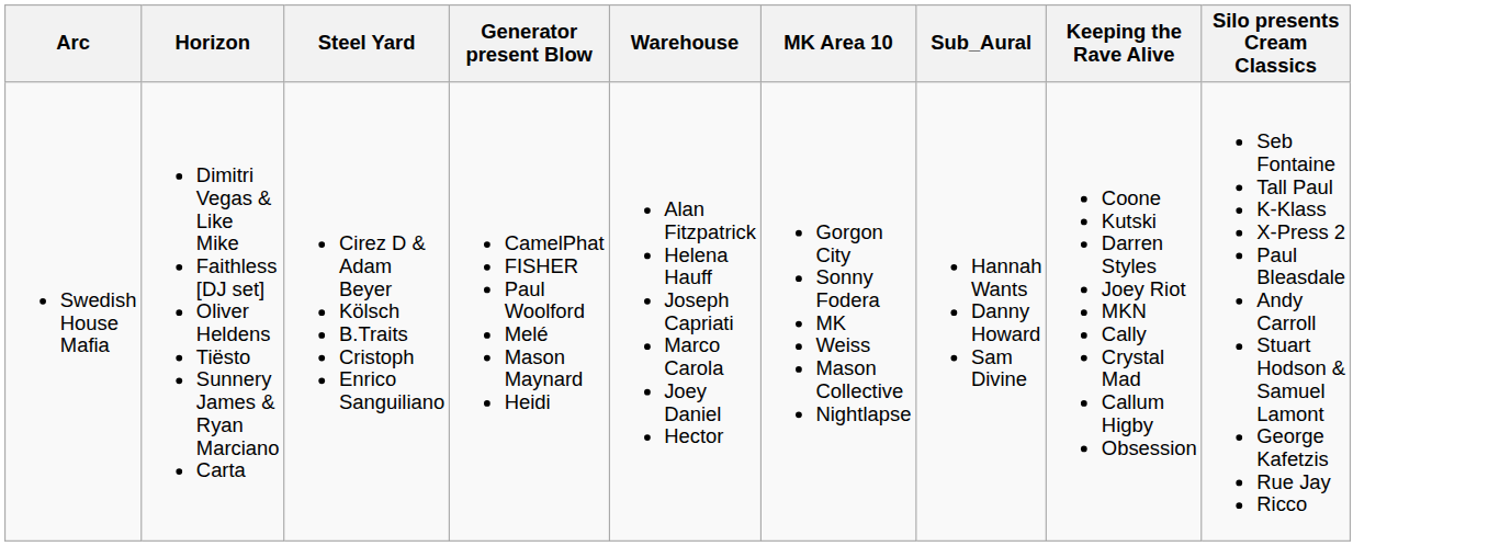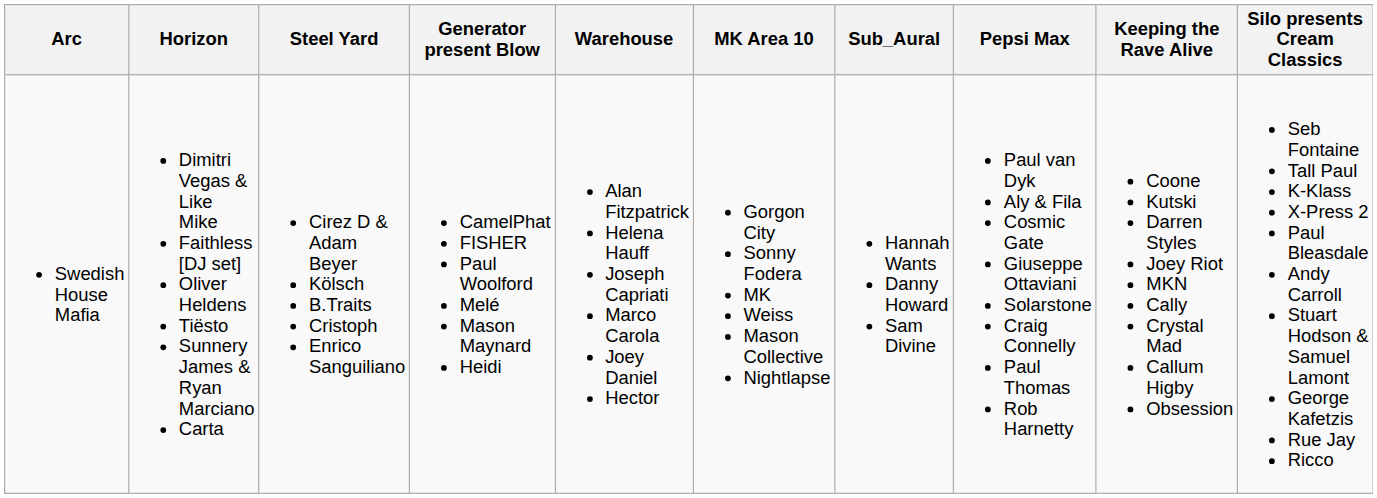 <table class="wikitable">
 <tr>
 <th>Arc</th>
 <th>Horizon</th>
 <th>Steel Yard</th>
 <th>Generator present Blow</th>
 <th>Warehouse</th>
 <th>MK Area 10</th>
 <th>Sub_Aural</th>
+<th>Pepsi Max</th>
 <th>Keeping the Rave Alive</th>
 <th>Silo presents Cream Classics</th>
 </tr>
 <tr>
 <td><br><ul><li>Swedish House Mafia</li></ul></td>
 <td><br><ul><li>Dimitri Vegas & Like Mike</li><li>Faithless [DJ set]</li><li>Oliver Heldens</li><li>Tiësto</li><li>Sunnery James & Ryan Marciano</li><li>Carta</li></ul></td>
 <td><br><ul><li>Cirez D & Adam Beyer</li><li>Kölsch</li><li>B.Traits</li><li>Cristoph</li><li>Enrico Sanguiliano</li></ul></td>
 <td><br><ul><li>CamelPhat</li><li>FISHER</li><li>Paul Woolford</li><li>Melé</li><li>Mason Maynard</li><li>Heidi</li></ul></td>
 <td><br><ul><li>Alan Fitzpatrick</li><li>Helena Hauff</li><li>Joseph Capriati</li><li>Marco Carola</li><li>Joey Daniel</li><li>Hector</li></ul></td>
 <td><br><ul><li>Gorgon City</li><li>Sonny Fodera</li><li>MK</li><li>Weiss</li><li>Mason Collective</li><li>Nightlapse</li></ul></td>
 <td><br><ul><li>Hannah Wants</li><li>Danny Howard</li><li>Sam Divine</li></ul></td>
+<td><br><ul><li>Paul van Dyk</li><li>Aly & Fila</li><li>Cosmic Gate</li><li>Giuseppe Ottaviani</li><li>Solarstone</li><li>Craig Connelly</li><li>Paul Thomas</li><li>Rob Harnetty</li></ul></td>
 <td><br><ul><li>Coone</li><li>Kutski</li><li>Darren Styles</li><li>Joey Riot</li><li>MKN</li><li>Cally</li><li>Crystal Mad</li><li>Callum Higby</li><li>Obsession</li></ul></td>
 <td><br><ul><li>Seb Fontaine</li><li>Tall Paul</li><li>K-Klass</li><li>X-Press 2</li><li>Paul Bleasdale</li><li>Andy Carroll</li><li>Stuart Hodson & Samuel Lamont</li><li>George Kafetzis</li><li>Rue Jay</li><li>Ricco</li></ul></td>
 </tr>
 </table>
